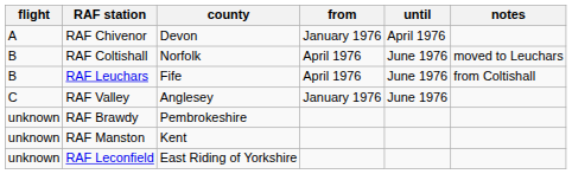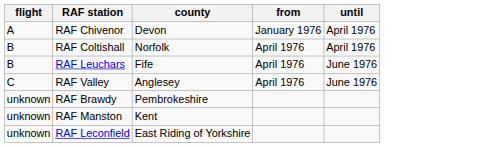 <table class=wikitable>
 <tr>
 <th>flight</th>
 <th>RAF station</th>
 <th>county</th>
 <th>from</th>
 <th>until</th>
-<th>notes</th>
 </tr>
 <tr>
 <td>A</td>
 <td>RAF Chivenor</td>
 <td>Devon</td>
 <td>January 1976</td>
 <td>April 1976</td>
-<td></td>
 </tr>
 <tr>
 <td>B</td>
 <td>RAF Coltishall</td>
 <td>Norfolk</td>
 <td>April 1976</td>
-<td>June 1976</td>
-<td>moved to Leuchars</td>
+<td>April 1976</td>
 </tr>
 <tr>
 <td>B</td>
 <td><a href='#'>RAF Leuchars</a></td>
 <td>Fife</td>
 <td>April 1976</td>
 <td>June 1976</td>
-<td>from Coltishall</td>
 </tr>
 <tr>
 <td>C</td>
 <td>RAF Valley</td>
 <td>Anglesey</td>
-<td>January 1976</td>
+<td>April 1976</td>
 <td>June 1976</td>
-<td></td>
 </tr>
 <tr>
 <td>unknown</td>
 <td>RAF Brawdy</td>
 <td>Pembrokeshire</td>
-<td></td>
 <td></td>
 <td></td>
 </tr>
 <tr>
 <td>unknown</td>
 <td>RAF Manston</td>
 <td>Kent</td>
 <td></td>
 <td></td>
-<td></td>
 </tr>
 <tr>
 <td>unknown</td>
 <td><a href='#'>RAF Leconfield</a></td>
 <td>East Riding of Yorkshire</td>
 <td></td>
 <td></td>
-<td></td>
 </tr>
 </table>
